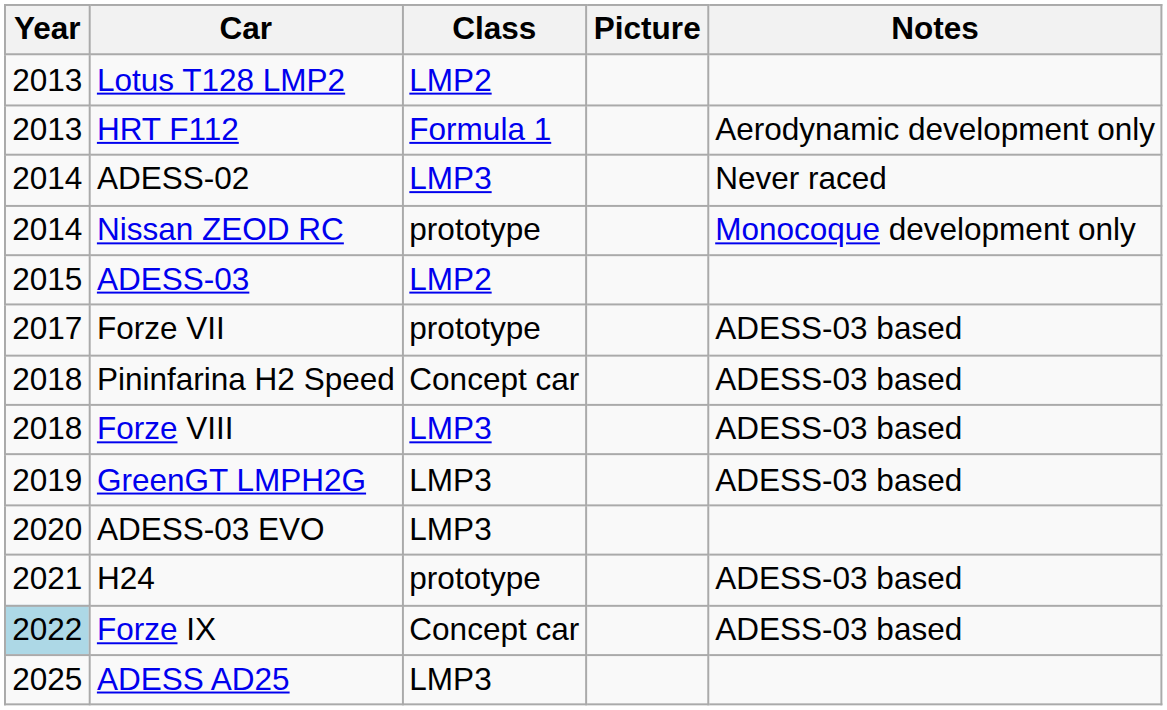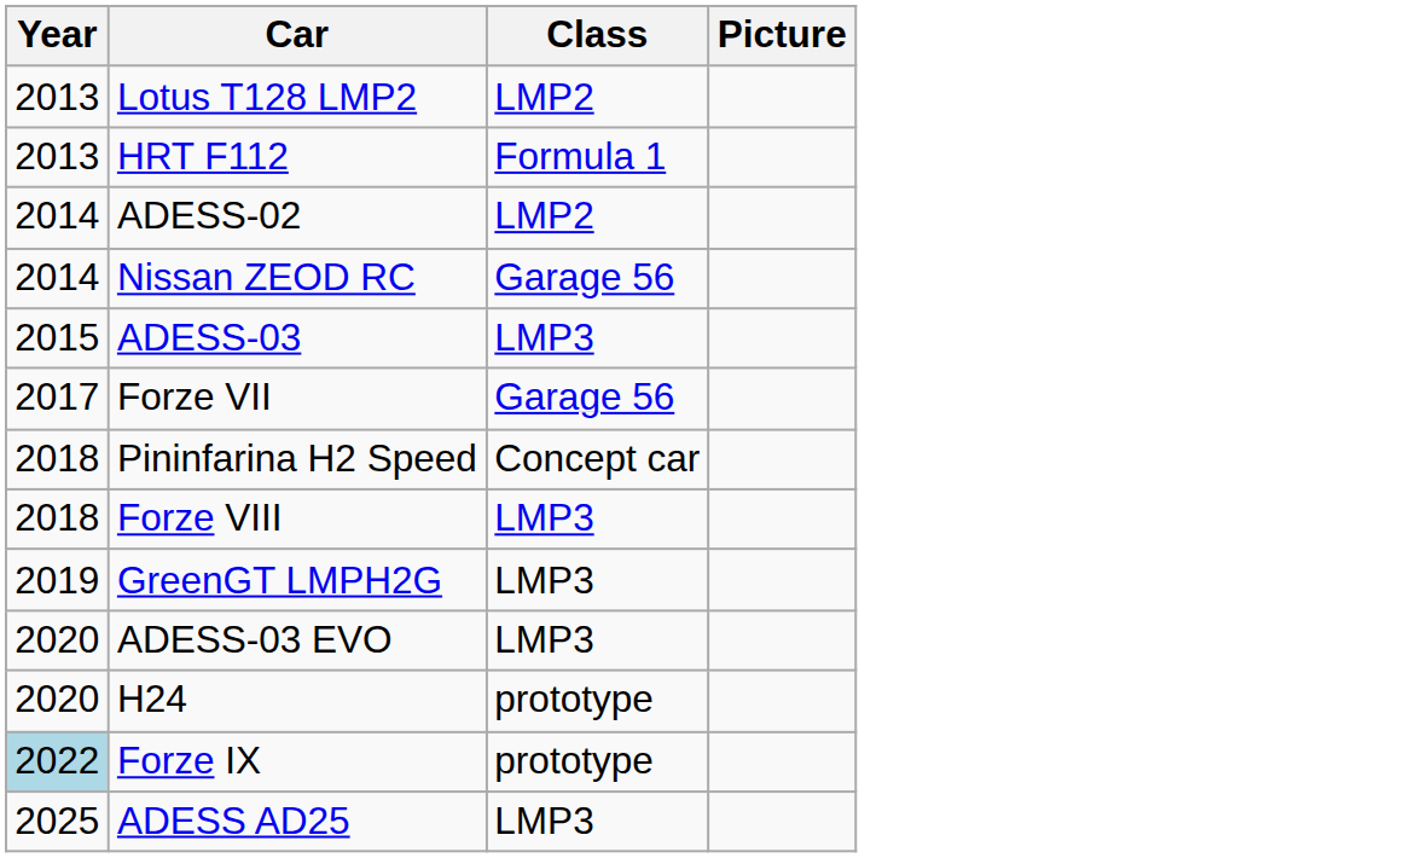 <table class="wikitable">
 <tr>
 <th>Year</th>
 <th>Car</th>
 <th>Class</th>
 <th>Picture</th>
-<th>Notes</th>
 </tr>
 <tr>
 <td>2013</td>
 <td><a href='#'>Lotus T128 LMP2</a></td>
 <td><a href='#'>LMP2</a></td>
-<td></td>
 <td></td>
 </tr>
 <tr>
 <td>2013</td>
 <td><a href='#'>HRT F112</a></td>
 <td><a href='#'>Formula 1</a></td>
 <td></td>
-<td>Aerodynamic development only</td>
 </tr>
 <tr>
 <td>2014</td>
 <td>ADESS-02</td>
-<td><a href='#'>LMP3</a></td>
+<td><a href='#'>LMP2</a></td>
 <td></td>
-<td>Never raced</td>
 </tr>
 <tr>
 <td>2014</td>
 <td><a href='#'>Nissan ZEOD RC</a></td>
-<td>prototype</td>
+<td><a href='#'>Garage 56</a></td>
 <td></td>
-<td><a href='#'>Monocoque</a> development only</td>
 </tr>
 <tr>
 <td>2015</td>
 <td><a href='#'>ADESS-03</a></td>
-<td><a href='#'>LMP2</a></td>
-<td></td>
+<td><a href='#'>LMP3</a></td>
 <td></td>
 </tr>
 <tr>
 <td>2017</td>
 <td>Forze VII</td>
-<td>prototype</td>
+<td><a href='#'>Garage 56</a></td>
 <td></td>
-<td>ADESS-03 based</td>
 </tr>
 <tr>
 <td>2018</td>
 <td>Pininfarina H2 Speed</td>
 <td>Concept car</td>
 <td></td>
-<td>ADESS-03 based</td>
 </tr>
 <tr>
 <td>2018</td>
 <td><a href='#'>Forze</a> VIII</td>
 <td><a href='#'>LMP3</a></td>
 <td></td>
-<td>ADESS-03 based</td>
 </tr>
 <tr>
 <td>2019</td>
 <td><a href='#'>GreenGT LMPH2G</a></td>
 <td>LMP3</td>
 <td></td>
-<td>ADESS-03 based</td>
 </tr>
 <tr>
 <td>2020</td>
 <td>ADESS-03 EVO</td>
 <td>LMP3</td>
 <td></td>
-<td></td>
 </tr>
 <tr>
-<td>2021</td>
+<td>2020</td>
 <td>H24</td>
 <td>prototype</td>
 <td></td>
-<td>ADESS-03 based</td>
 </tr>
 <tr>
 <td style="background: lightblue;">2022</td>
 <td><a href='#'>Forze</a> IX</td>
-<td>Concept car</td>
+<td>prototype</td>
 <td></td>
-<td>ADESS-03 based</td>
 </tr>
 <tr>
 <td>2025</td>
 <td><a href='#'>ADESS AD25</a></td>
 <td>LMP3</td>
 <td></td>
-<td></td>
 </tr>
 </table>
